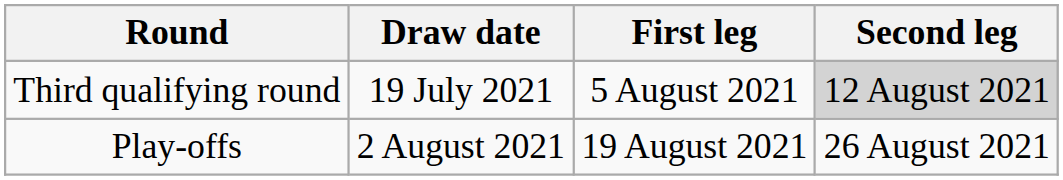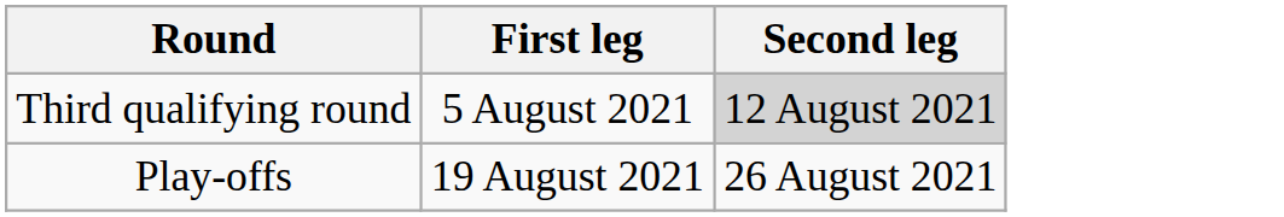 <table class="wikitable" style="text-align:center">
 <tr>
 <th>Round</th>
-<th>Draw date</th>
 <th>First leg</th>
 <th>Second leg</th>
 </tr>
 <tr>
 <td>Third qualifying round</td>
-<td>19 July 2021</td>
 <td>5 August 2021</td>
 <td style="background: lightgrey;">12 August 2021</td>
 </tr>
 <tr>
 <td>Play-offs</td>
-<td>2 August 2021</td>
 <td>19 August 2021</td>
 <td>26 August 2021</td>
 </tr>
 </table>
